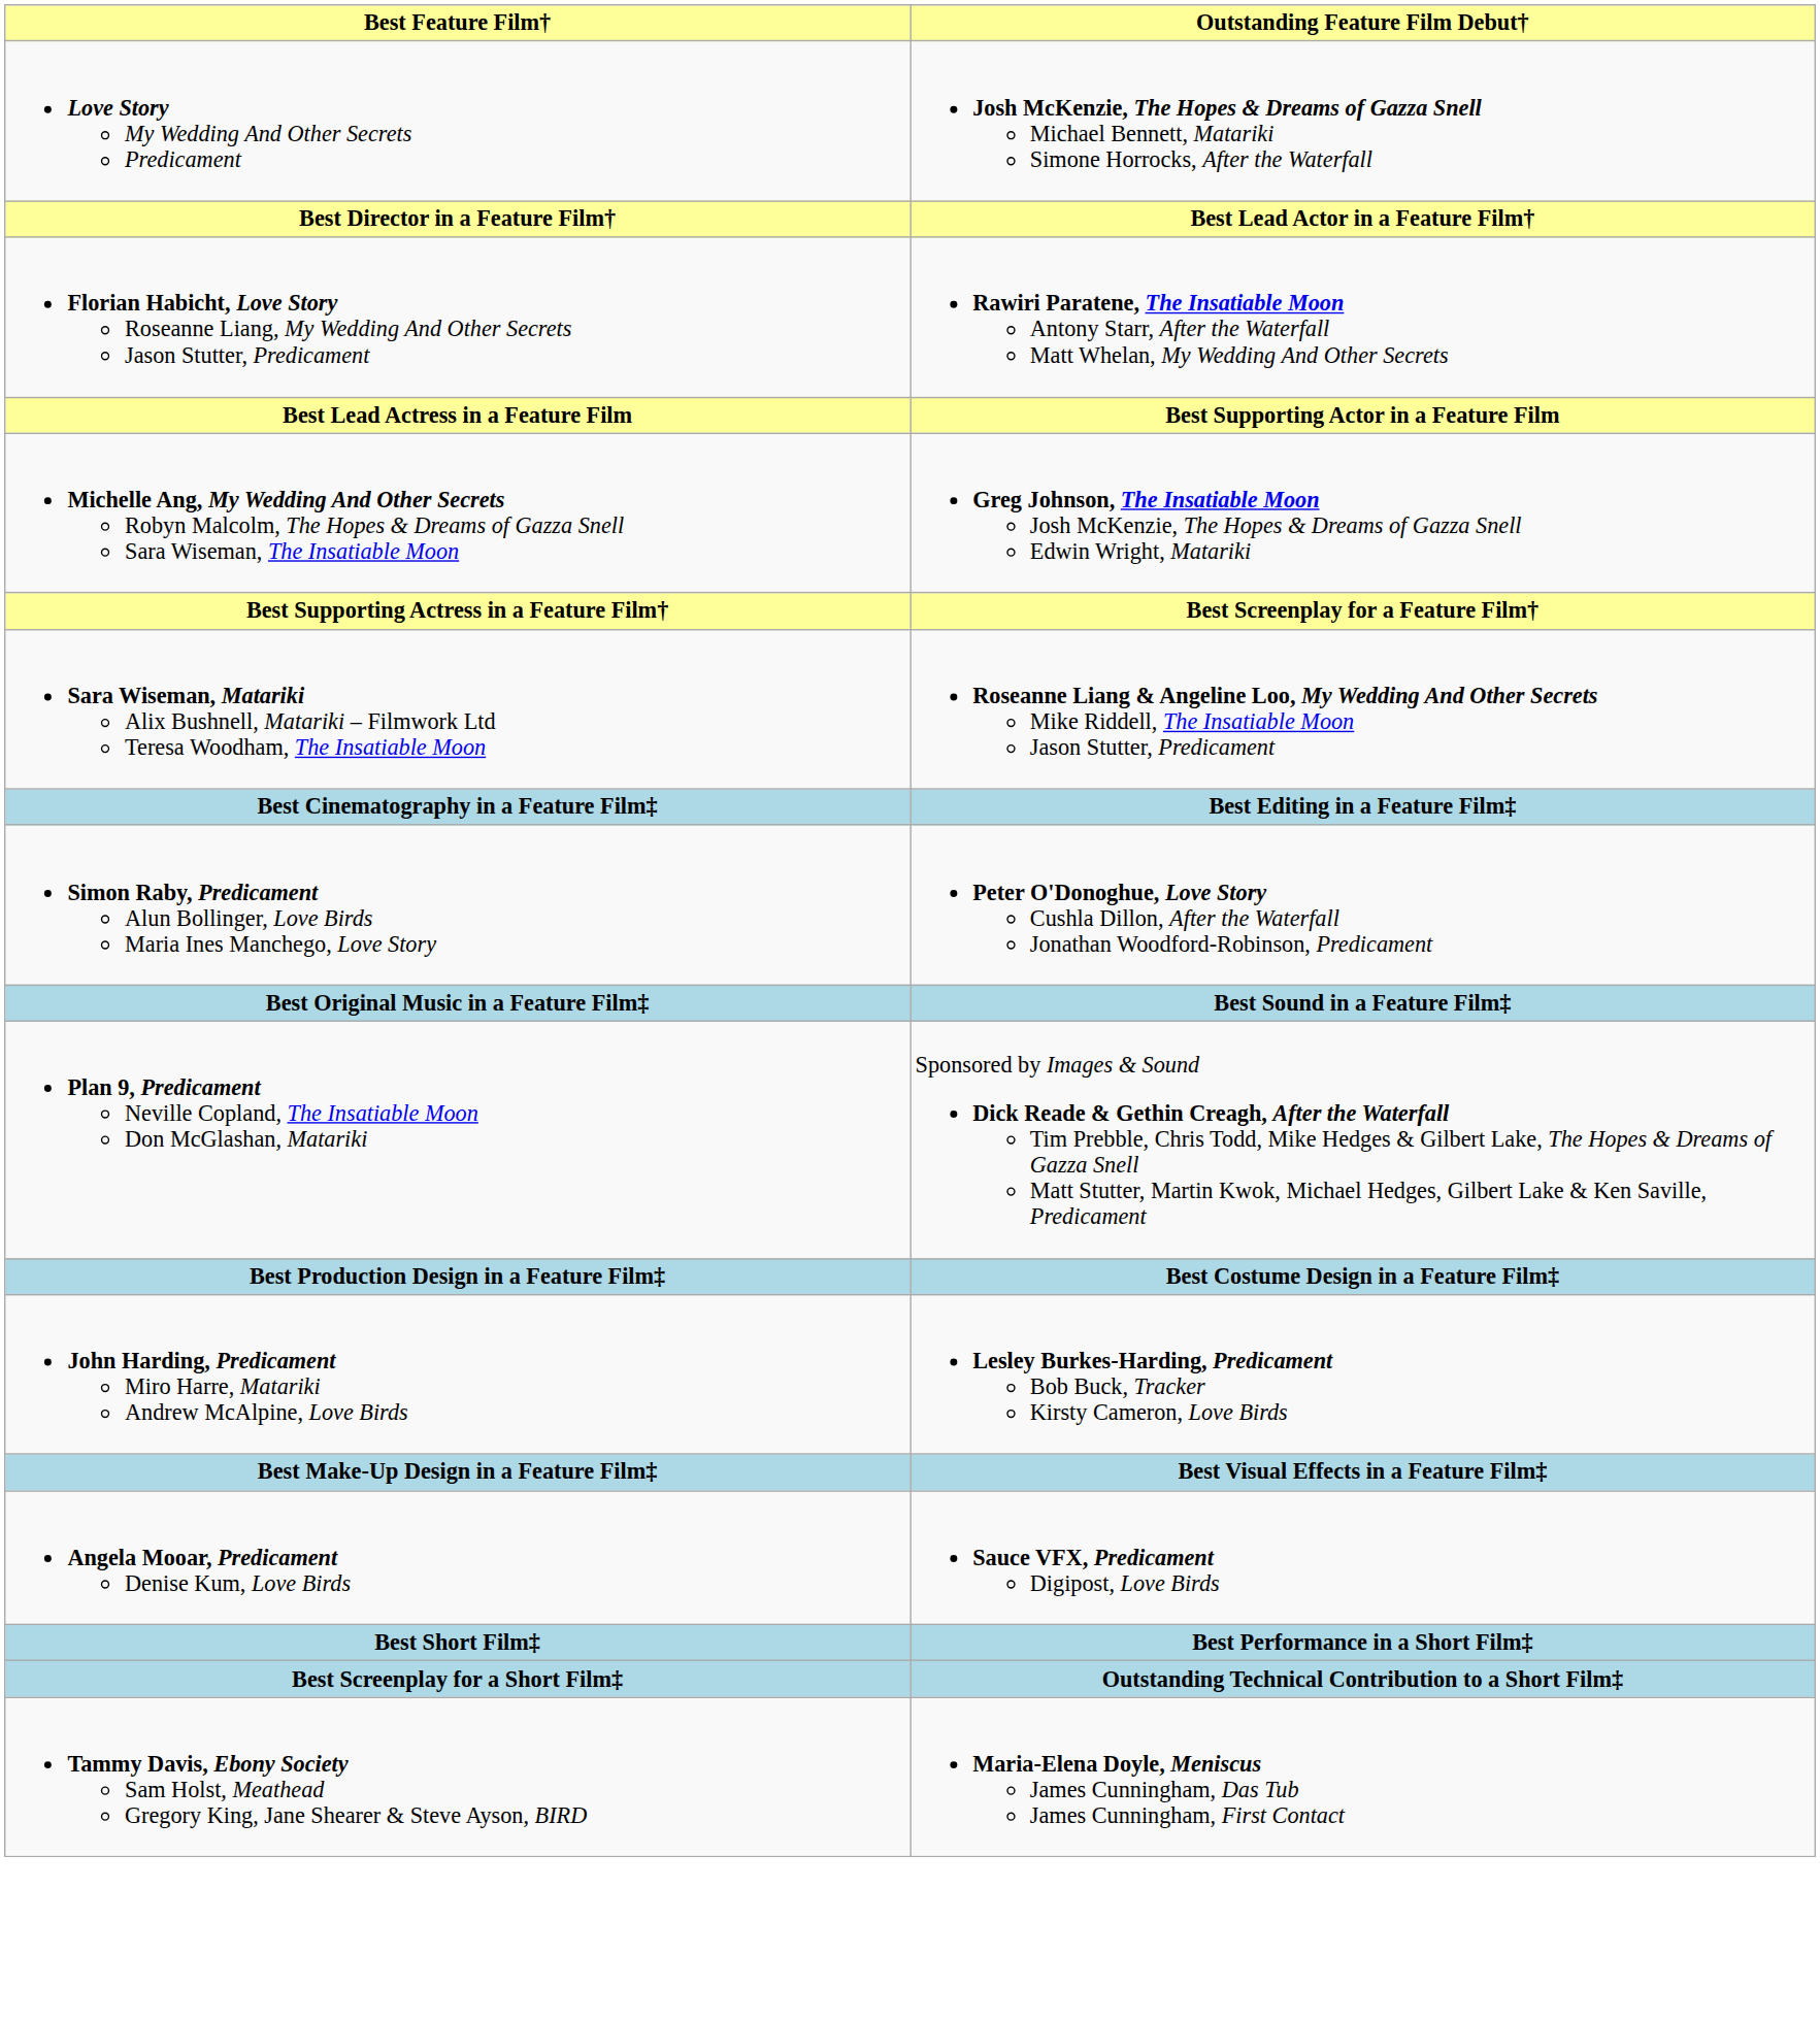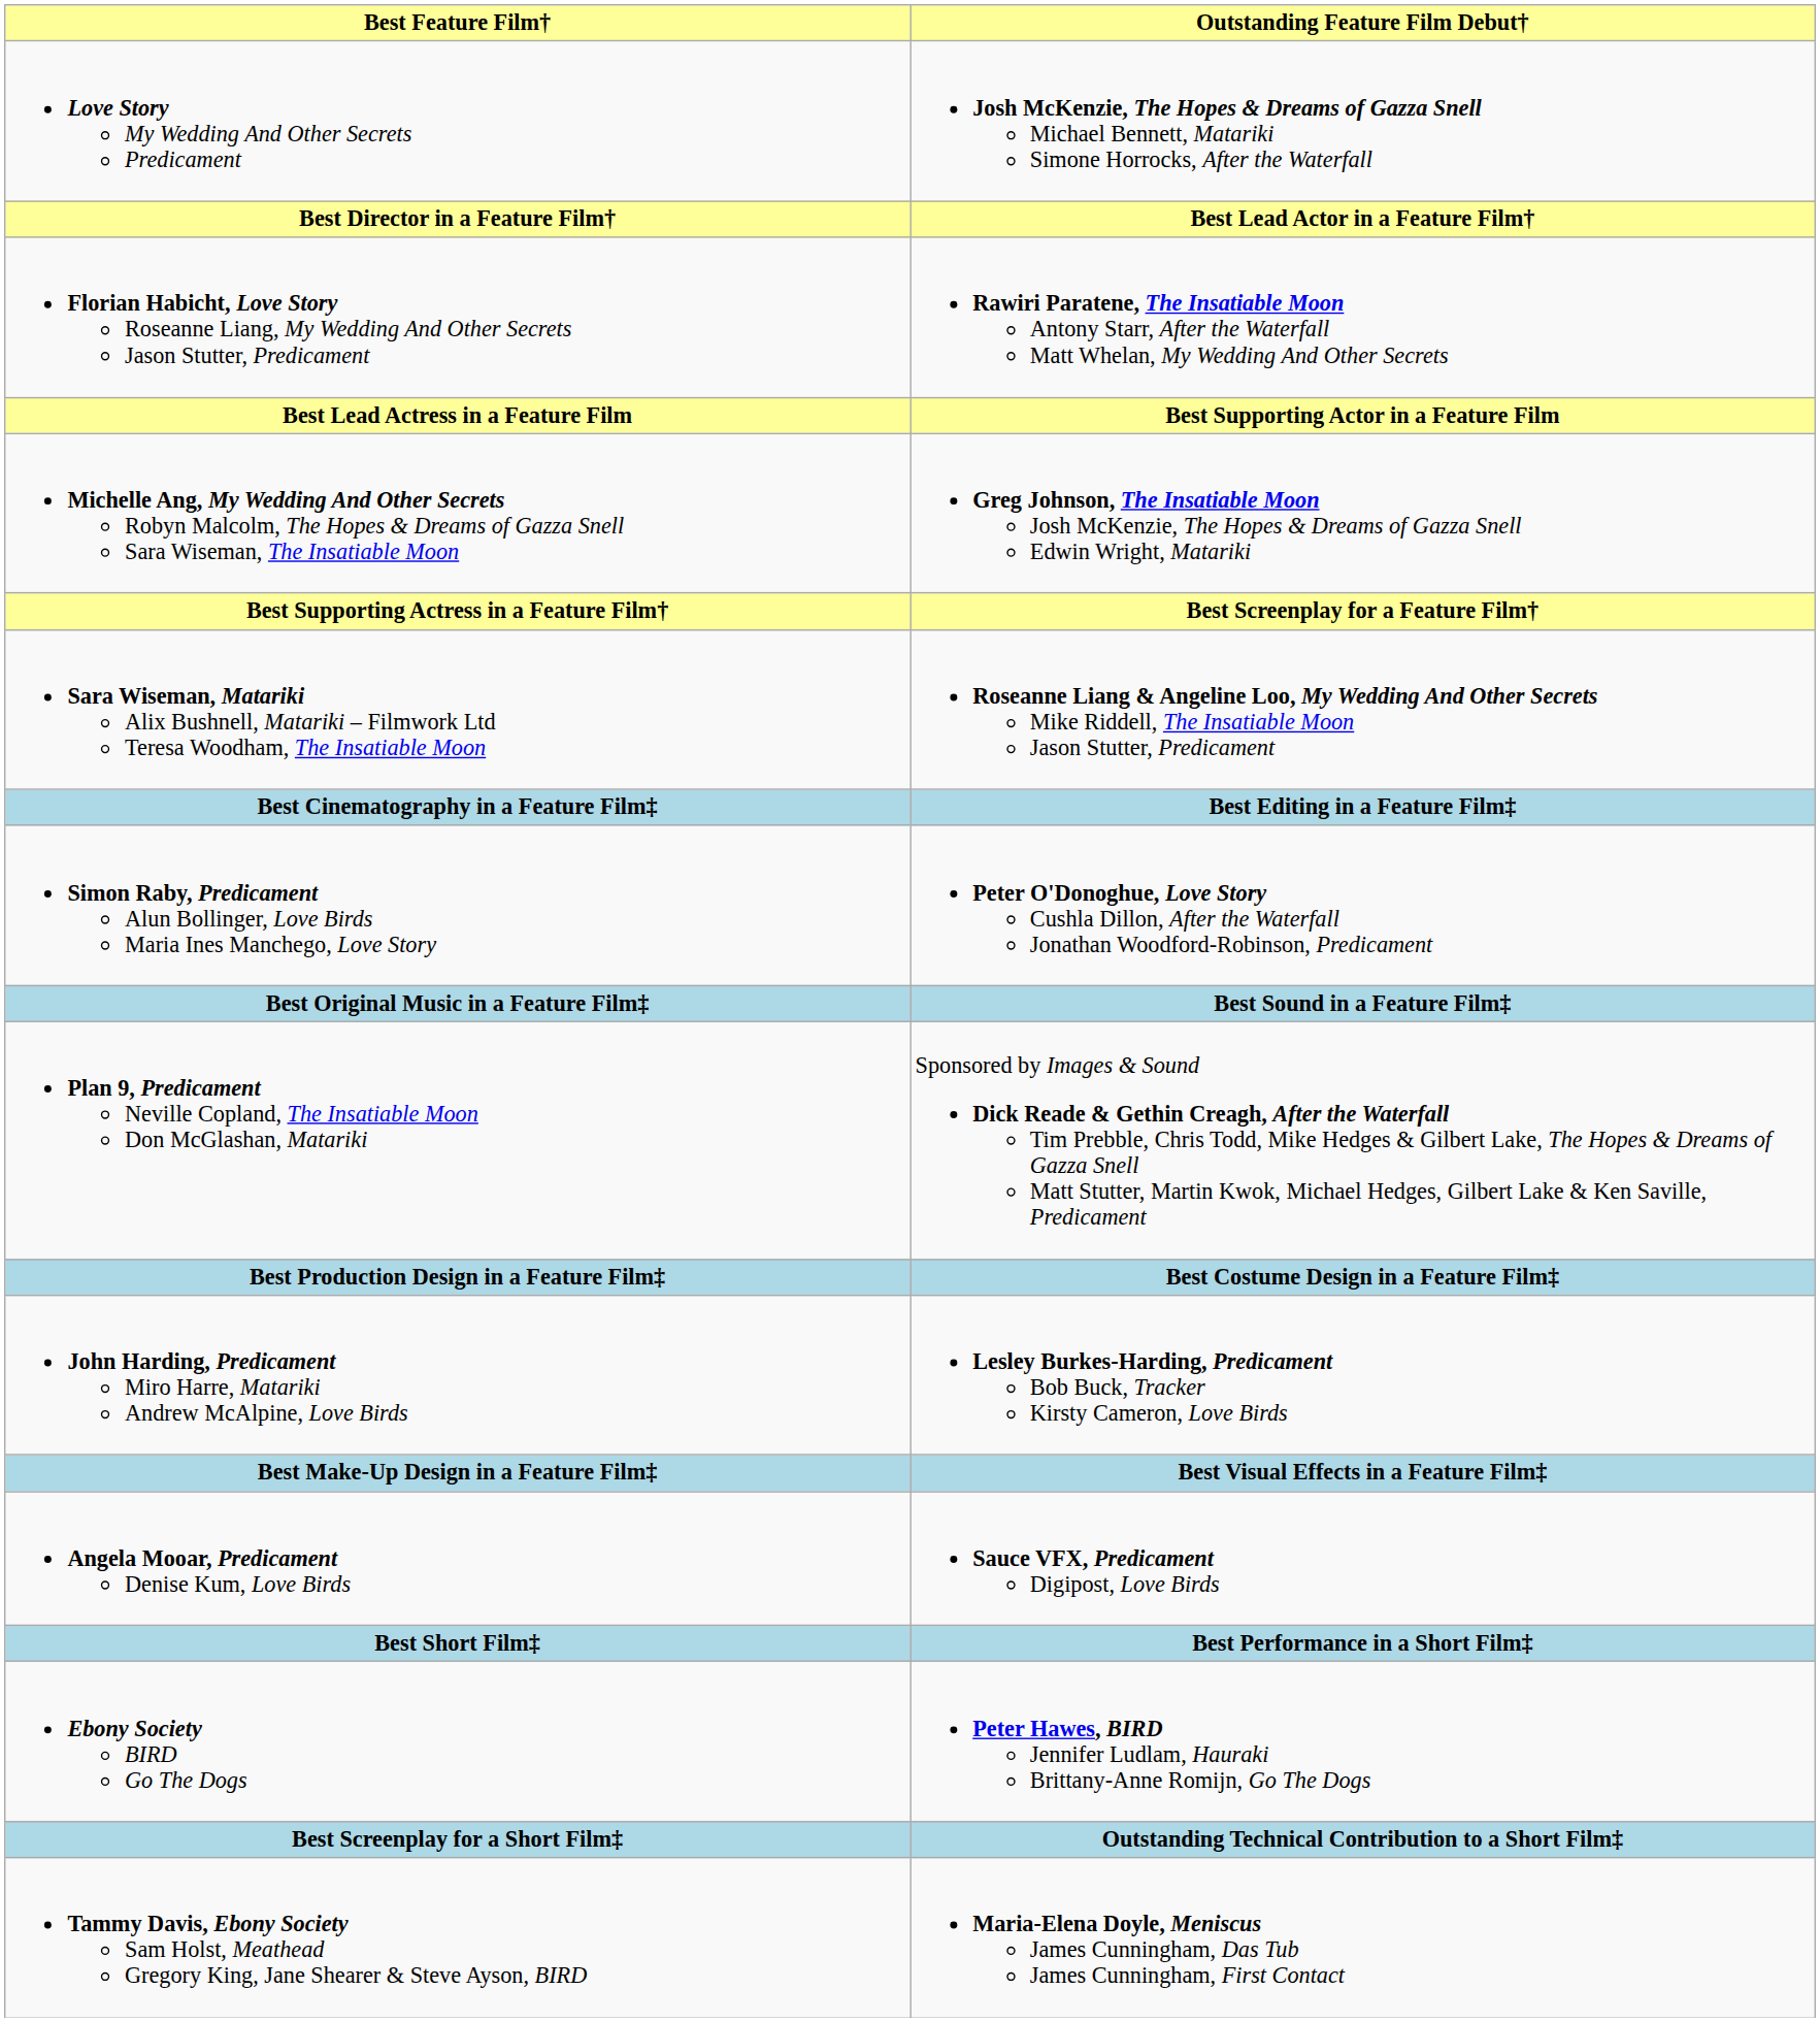 <table class=wikitable width="100%">
 <tr>
 <th style="background:#FFFF99;" width="50%">Best Feature Film†</th>
 <th style="background:#FFFF99;" width="50%">Outstanding Feature Film Debut†</th>
 </tr>
 <tr>
 <td valign="top"><br><ul><li><strong> <em>Love Story</em> </strong><ul><li><em>My Wedding And Other Secrets</em></li><li><em>Predicament</em></li></ul></li></ul></td>
 <td valign="top"><br><ul><li><strong>Josh McKenzie, <em>The Hopes & Dreams of Gazza Snell</em> </strong><ul><li>Michael Bennett, <em>Matariki</em></li><li>Simone Horrocks, <em>After the Waterfall</em></li></ul></li></ul></td>
 </tr>
 <tr>
 <th style="background:#FFFF99;" width="50%">Best Director in a Feature Film†</th>
 <th style="background:#FFFF99;" width="50%">Best Lead Actor in a Feature Film†</th>
 </tr>
 <tr>
 <td valign="top"><br><ul><li><strong>Florian Habicht, <em>Love Story</em> </strong><ul><li>Roseanne Liang, <em>My Wedding And Other Secrets</em></li><li>Jason Stutter, <em>Predicament</em></li></ul></li></ul></td>
 <td valign="top"><br><ul><li><strong>Rawiri Paratene, <em><a href='#'>The Insatiable Moon</a></em> </strong><ul><li>Antony Starr, <em>After the Waterfall</em></li><li>Matt Whelan, <em>My Wedding And Other Secrets</em></li></ul></li></ul></td>
 </tr>
 <tr>
 <th style="background:#FFFF99;" width="50%">Best Lead Actress in a Feature Film</th>
 <th style="background:#FFFF99;" width="50%">Best Supporting Actor in a Feature Film</th>
 </tr>
 <tr>
 <td valign="top"><br><ul><li><strong>Michelle Ang, <em>My Wedding And Other Secrets</em> </strong><ul><li>Robyn Malcolm, <em>The Hopes & Dreams of Gazza Snell</em></li><li>Sara Wiseman, <em><a href='#'>The Insatiable Moon</a></em></li></ul></li></ul></td>
 <td valign="top"><br><ul><li><strong>Greg Johnson, <em><a href='#'>The Insatiable Moon</a></em> </strong><ul><li>Josh McKenzie, <em>The Hopes & Dreams of Gazza Snell</em></li><li>Edwin Wright, <em>Matariki</em></li></ul></li></ul></td>
 </tr>
 <tr>
 <th style="background:#FFFF99;" width="50%">Best Supporting Actress in a Feature Film†</th>
 <th style="background:#FFFF99;" width="50%">Best Screenplay for a Feature Film†</th>
 </tr>
 <tr>
 <td valign="top"><br><ul><li><strong>Sara Wiseman, <em>Matariki</em> </strong><ul><li>Alix Bushnell, <em>Matariki</em> – Filmwork Ltd</li><li>Teresa Woodham, <em><a href='#'>The Insatiable Moon</a></em></li></ul></li></ul></td>
 <td valign="top"><br><ul><li><strong>Roseanne Liang & Angeline Loo, <em>My Wedding And Other Secrets</em> </strong><ul><li>Mike Riddell, <em><a href='#'>The Insatiable Moon</a></em></li><li>Jason Stutter, <em>Predicament</em></li></ul></li></ul></td>
 </tr>
 <tr>
 <th style="background:lightblue;" width="50%">Best Cinematography in a Feature Film‡</th>
 <th style="background:lightblue;" width="50%">Best Editing in a Feature Film‡</th>
 </tr>
 <tr>
 <td valign="top"><br><ul><li><strong>Simon Raby, <em>Predicament</em> </strong><ul><li>Alun Bollinger, <em>Love Birds</em></li><li>Maria Ines Manchego, <em>Love Story</em></li></ul></li></ul></td>
 <td valign="top"><br><ul><li><strong>Peter O'Donoghue, <em>Love Story</em> </strong><ul><li>Cushla Dillon, <em>After the Waterfall</em></li><li>Jonathan Woodford-Robinson, <em>Predicament</em></li></ul></li></ul></td>
 </tr>
 <tr>
 <th style="background:lightblue;" width="50%">Best Original Music in a Feature Film‡</th>
 <th style="background:lightblue;" width="50%">Best Sound in a Feature Film‡</th>
 </tr>
 <tr>
 <td valign="top"><br><ul><li><strong>Plan 9, <em>Predicament</em> </strong><ul><li>Neville Copland, <em><a href='#'>The Insatiable Moon</a></em></li><li>Don McGlashan, <em>Matariki</em></li></ul></li></ul></td>
 <td valign="top"><br>Sponsored by <em>Images & Sound</em><ul><li><strong>Dick Reade & Gethin Creagh, <em>After the Waterfall</em> </strong><ul><li>Tim Prebble, Chris Todd, Mike Hedges & Gilbert Lake, <em>The Hopes & Dreams of Gazza Snell</em></li><li>Matt Stutter, Martin Kwok, Michael Hedges, Gilbert Lake & Ken Saville, <em>Predicament</em></li></ul></li></ul></td>
 </tr>
 <tr>
 <th style="background:lightblue;" width="50%">Best Production Design in a Feature Film‡</th>
 <th style="background:lightblue;" width="50%">Best Costume Design in a Feature Film‡</th>
 </tr>
 <tr>
 <td valign="top"><br><ul><li><strong>John Harding, <em>Predicament</em> </strong><ul><li>Miro Harre, <em>Matariki</em></li><li>Andrew McAlpine, <em>Love Birds</em></li></ul></li></ul></td>
 <td valign="top"><br><ul><li><strong>Lesley Burkes-Harding, <em>Predicament</em> </strong><ul><li>Bob Buck, <em>Tracker</em></li><li>Kirsty Cameron, <em>Love Birds</em></li></ul></li></ul></td>
 </tr>
 <tr>
 <th style="background:lightblue;" width="50%">Best Make-Up Design in a Feature Film‡</th>
 <th style="background:lightblue;" width="50%">Best Visual Effects in a Feature Film‡</th>
 </tr>
 <tr>
 <td valign="top"><br><ul><li><strong>Angela Mooar, <em>Predicament</em> </strong><ul><li>Denise Kum, <em>Love Birds</em></li></ul></li></ul></td>
 <td valign="top"><br><ul><li><strong>Sauce VFX, <em>Predicament</em> </strong><ul><li>Digipost, <em>Love Birds</em></li></ul></li></ul></td>
 </tr>
 <tr>
 <th style="background:lightblue;" width="50%">Best Short Film‡</th>
 <th style="background:lightblue;" width="50%">Best Performance in a Short Film‡</th>
 </tr>
 <tr>
+<td valign="top"><br><ul><li><strong> <em>Ebony Society</em> </strong><ul><li><em>BIRD</em></li><li><em>Go The Dogs</em></li></ul></li></ul></td>
+<td valign="top"><br><ul><li><strong><a href='#'>Peter Hawes</a>, <em>BIRD</em> </strong><ul><li>Jennifer Ludlam, <em>Hauraki</em></li><li>Brittany-Anne Romijn, <em>Go The Dogs</em></li></ul></li></ul></td>
+</tr>
+<tr>
 <th style="background:lightblue;" width="50%">Best Screenplay for a Short Film‡</th>
 <th style="background:lightblue;" width="50%">Outstanding Technical Contribution to a Short Film‡</th>
 </tr>
 <tr>
 <td valign="top"><br><ul><li><strong>Tammy Davis, <em>Ebony Society</em> </strong><ul><li>Sam Holst, <em>Meathead</em></li><li>Gregory King, Jane Shearer & Steve Ayson, <em>BIRD</em></li></ul></li></ul></td>
 <td valign="top"><br><ul><li><strong>Maria-Elena Doyle, <em>Meniscus</em> </strong><ul><li>James Cunningham, <em>Das Tub</em></li><li>James Cunningham, <em>First Contact</em></li></ul></li></ul></td>
 </tr>
 </table>
